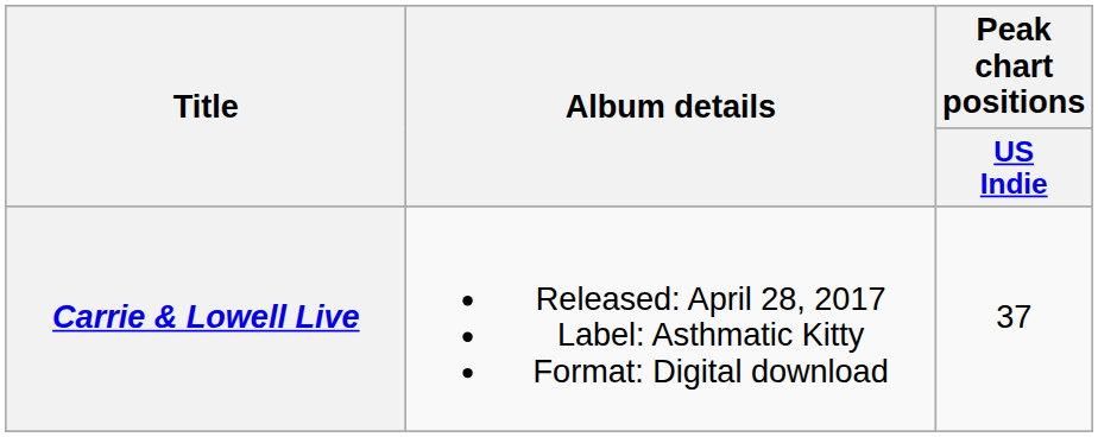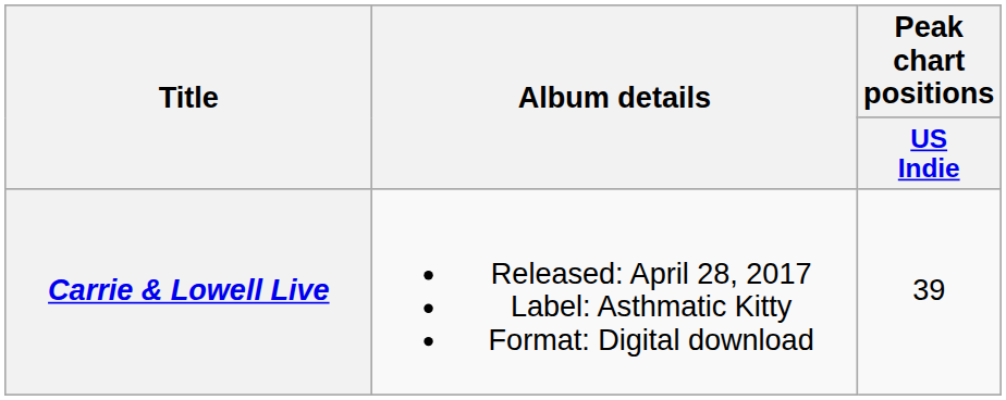 <table class="wikitable plainrowheaders" style="text-align:center;">
 <tr>
 <th scope="col" rowspan="2" style="width:12em;">Title</th>
 <th scope="col" rowspan="2" style="width:16em;">Album details</th>
 <th scope="col" colspan="1">Peak chart positions</th>
 </tr>
 <tr>
 <th scope="col" style="width:2em;font-size:90%;"><a href='#'>US<br>Indie</a><br></th>
 </tr>
 <tr>
 <th scope="row"><em><a href='#'>Carrie & Lowell Live</a></em></th>
 <td><br><ul><li>Released: April 28, 2017</li><li>Label: Asthmatic Kitty</li><li>Format: Digital download</li></ul></td>
-<td>37</td>
+<td>39</td>
 </tr>
 </table>
